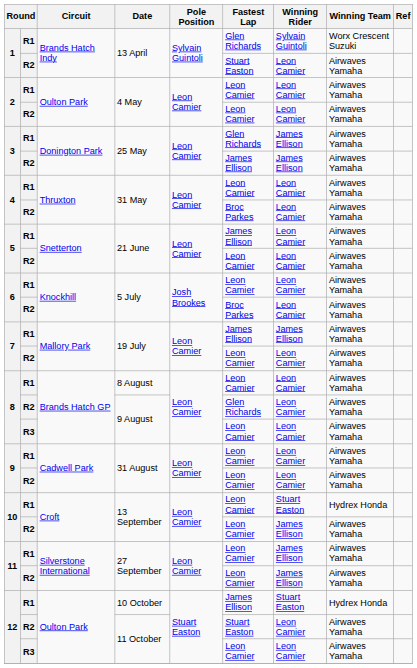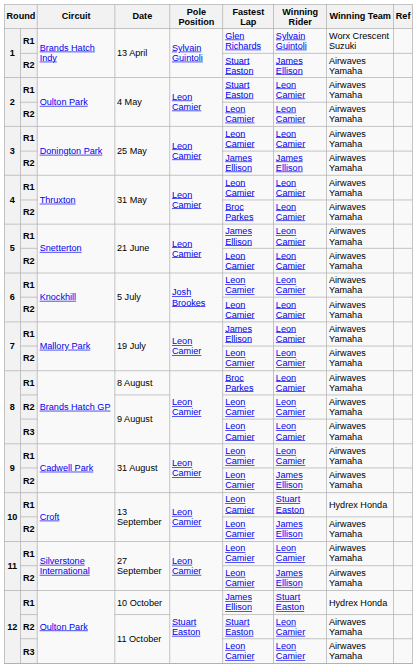 <table class="wikitable" style="font-size: 85%">
 <tr>
 <th colspan=2>Round</th>
 <th>Circuit</th>
 <th>Date</th>
 <th>Pole Position</th>
 <th>Fastest Lap</th>
 <th>Winning Rider</th>
 <th>Winning Team</th>
 <th>Ref</th>
 </tr>
 <tr>
 <th rowspan=2>1</th>
 <th>R1</th>
 <td rowspan=2> <a href='#'>Brands Hatch Indy</a></td>
 <td rowspan=2>13 April</td>
 <td rowspan=2> <a href='#'>Sylvain Guintoli</a></td>
 <td> <a href='#'>Glen Richards</a></td>
 <td> <a href='#'>Sylvain Guintoli</a></td>
 <td>Worx Crescent Suzuki</td>
 <td></td>
 </tr>
 <tr>
 <th>R2</th>
 <td> <a href='#'>Stuart Easton</a></td>
-<td> <a href='#'>Leon Camier</a></td>
+<td> <a href='#'>James Ellison</a></td>
 <td>Airwaves Yamaha</td>
 <td></td>
 </tr>
 <tr>
 <th rowspan=2>2</th>
 <th>R1</th>
 <td rowspan=2> <a href='#'>Oulton Park</a></td>
 <td rowspan=2>4 May</td>
 <td rowspan=2> <a href='#'>Leon Camier</a></td>
-<td> <a href='#'>Leon Camier</a></td>
+<td> <a href='#'>Stuart Easton</a></td>
 <td> <a href='#'>Leon Camier</a></td>
 <td>Airwaves Yamaha</td>
 <td></td>
 </tr>
 <tr>
 <th>R2</th>
 <td> <a href='#'>Leon Camier</a></td>
 <td> <a href='#'>Leon Camier</a></td>
 <td>Airwaves Yamaha</td>
 <td></td>
 </tr>
 <tr>
 <th rowspan=2>3</th>
 <th>R1</th>
 <td rowspan=2> <a href='#'>Donington Park</a></td>
 <td rowspan=2>25 May</td>
 <td rowspan=2> <a href='#'>Leon Camier</a></td>
-<td> <a href='#'>Glen Richards</a></td>
-<td> <a href='#'>James Ellison</a></td>
+<td> <a href='#'>Leon Camier</a></td>
+<td> <a href='#'>Leon Camier</a></td>
 <td>Airwaves Yamaha</td>
 <td></td>
 </tr>
 <tr>
 <th>R2</th>
 <td> <a href='#'>James Ellison</a></td>
 <td> <a href='#'>James Ellison</a></td>
 <td>Airwaves Yamaha</td>
 <td></td>
 </tr>
 <tr>
 <th rowspan=2>4</th>
 <th>R1</th>
 <td rowspan=2> <a href='#'>Thruxton</a></td>
 <td rowspan=2>31 May</td>
 <td rowspan=2> <a href='#'>Leon Camier</a></td>
 <td> <a href='#'>Leon Camier</a></td>
 <td> <a href='#'>Leon Camier</a></td>
 <td>Airwaves Yamaha</td>
 <td></td>
 </tr>
 <tr>
 <th>R2</th>
 <td> <a href='#'>Broc Parkes</a></td>
 <td> <a href='#'>Leon Camier</a></td>
 <td>Airwaves Yamaha</td>
 <td></td>
 </tr>
 <tr>
 <th rowspan=2>5</th>
 <th>R1</th>
 <td rowspan=2> <a href='#'>Snetterton</a></td>
 <td rowspan=2>21 June</td>
 <td rowspan=2> <a href='#'>Leon Camier</a></td>
 <td> <a href='#'>James Ellison</a></td>
 <td> <a href='#'>Leon Camier</a></td>
 <td>Airwaves Yamaha</td>
 <td></td>
 </tr>
 <tr>
 <th>R2</th>
 <td> <a href='#'>Leon Camier</a></td>
 <td> <a href='#'>Leon Camier</a></td>
 <td>Airwaves Yamaha</td>
 <td></td>
 </tr>
 <tr>
 <th rowspan=2>6</th>
 <th>R1</th>
 <td rowspan=2> <a href='#'>Knockhill</a></td>
 <td rowspan=2>5 July</td>
 <td rowspan=2> <a href='#'>Josh Brookes</a></td>
 <td> <a href='#'>Leon Camier</a></td>
 <td> <a href='#'>Leon Camier</a></td>
 <td>Airwaves Yamaha</td>
 <td></td>
 </tr>
 <tr>
 <th>R2</th>
-<td> <a href='#'>Broc Parkes</a></td>
+<td> <a href='#'>Leon Camier</a></td>
 <td> <a href='#'>Leon Camier</a></td>
 <td>Airwaves Yamaha</td>
 <td></td>
 </tr>
 <tr>
 <th rowspan=2>7</th>
 <th>R1</th>
 <td rowspan=2> <a href='#'>Mallory Park</a></td>
 <td rowspan=2>19 July</td>
 <td rowspan=2> <a href='#'>Leon Camier</a></td>
 <td> <a href='#'>James Ellison</a></td>
-<td> <a href='#'>James Ellison</a></td>
+<td> <a href='#'>Leon Camier</a></td>
 <td>Airwaves Yamaha</td>
 <td></td>
 </tr>
 <tr>
 <th>R2</th>
 <td> <a href='#'>Leon Camier</a></td>
 <td> <a href='#'>Leon Camier</a></td>
 <td>Airwaves Yamaha</td>
 <td></td>
 </tr>
 <tr>
 <th rowspan=3>8</th>
 <th>R1</th>
 <td rowspan=3> <a href='#'>Brands Hatch GP</a></td>
 <td>8 August</td>
 <td rowspan=3> <a href='#'>Leon Camier</a></td>
-<td> <a href='#'>Leon Camier</a></td>
+<td> <a href='#'>Broc Parkes</a></td>
 <td> <a href='#'>Leon Camier</a></td>
 <td>Airwaves Yamaha</td>
 <td></td>
 </tr>
 <tr>
 <th>R2</th>
 <td rowspan=2>9 August</td>
-<td> <a href='#'>Glen Richards</a></td>
+<td> <a href='#'>Leon Camier</a></td>
 <td> <a href='#'>Leon Camier</a></td>
 <td>Airwaves Yamaha</td>
 <td></td>
 </tr>
 <tr>
 <th>R3</th>
 <td> <a href='#'>Leon Camier</a></td>
 <td> <a href='#'>Leon Camier</a></td>
 <td>Airwaves Yamaha</td>
 <td></td>
 </tr>
 <tr>
 <th rowspan=2>9</th>
 <th>R1</th>
 <td rowspan=2> <a href='#'>Cadwell Park</a></td>
 <td rowspan=2>31 August</td>
 <td rowspan=2> <a href='#'>Leon Camier</a></td>
 <td> <a href='#'>Leon Camier</a></td>
 <td> <a href='#'>Leon Camier</a></td>
 <td>Airwaves Yamaha</td>
 <td></td>
 </tr>
 <tr>
 <th>R2</th>
 <td> <a href='#'>Leon Camier</a></td>
-<td> <a href='#'>Leon Camier</a></td>
+<td> <a href='#'>James Ellison</a></td>
 <td>Airwaves Yamaha</td>
 <td></td>
 </tr>
 <tr>
 <th rowspan=2>10</th>
 <th>R1</th>
 <td rowspan=2> <a href='#'>Croft</a></td>
 <td rowspan=2>13 September</td>
 <td rowspan=2> <a href='#'>Leon Camier</a></td>
 <td> <a href='#'>Leon Camier</a></td>
 <td> <a href='#'>Stuart Easton</a></td>
 <td>Hydrex Honda</td>
 <td></td>
 </tr>
 <tr>
 <th>R2</th>
 <td> <a href='#'>Leon Camier</a></td>
 <td> <a href='#'>James Ellison</a></td>
 <td>Airwaves Yamaha</td>
 <td></td>
 </tr>
 <tr>
 <th rowspan=2>11</th>
 <th>R1</th>
 <td rowspan=2> <a href='#'>Silverstone International</a></td>
 <td rowspan=2>27 September</td>
 <td rowspan=2> <a href='#'>Leon Camier</a></td>
 <td> <a href='#'>Leon Camier</a></td>
-<td><a href='#'>James Ellison</a></td>
+<td> <a href='#'>Leon Camier</a></td>
 <td>Airwaves Yamaha</td>
 <td></td>
 </tr>
 <tr>
 <th>R2</th>
 <td> <a href='#'>Leon Camier</a></td>
 <td><a href='#'>James Ellison</a></td>
 <td>Airwaves Yamaha</td>
 <td></td>
 </tr>
 <tr>
 <th rowspan=3>12</th>
 <th>R1</th>
 <td rowspan=3> <a href='#'>Oulton Park</a></td>
 <td>10 October</td>
 <td rowspan=3> <a href='#'>Stuart Easton</a></td>
 <td><a href='#'>James Ellison</a></td>
 <td> <a href='#'>Stuart Easton</a></td>
 <td>Hydrex Honda</td>
 <td></td>
 </tr>
 <tr>
 <th>R2</th>
 <td rowspan=2>11 October</td>
 <td> <a href='#'>Stuart Easton</a></td>
 <td> <a href='#'>Leon Camier</a></td>
 <td>Airwaves Yamaha</td>
 <td></td>
 </tr>
 <tr>
 <th>R3</th>
 <td> <a href='#'>Leon Camier</a></td>
 <td> <a href='#'>Leon Camier</a></td>
 <td>Airwaves Yamaha</td>
 <td></td>
 </tr>
 <tr>
 </tr>
 </table>
